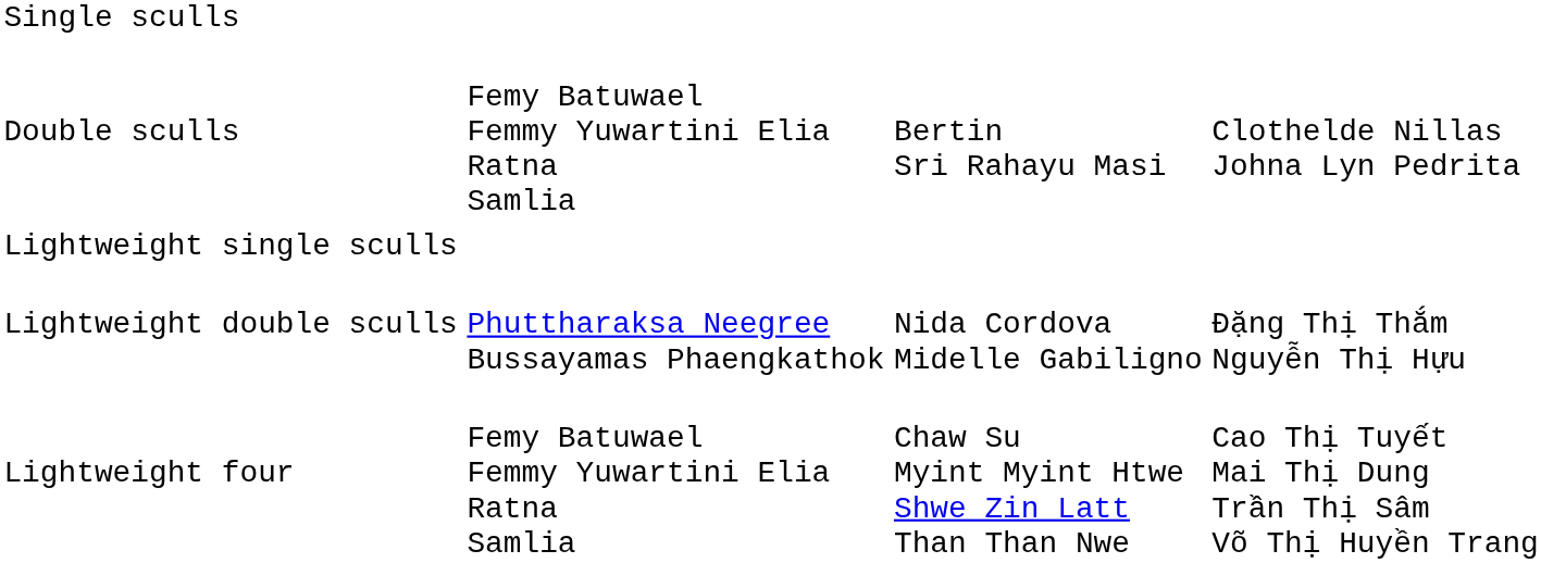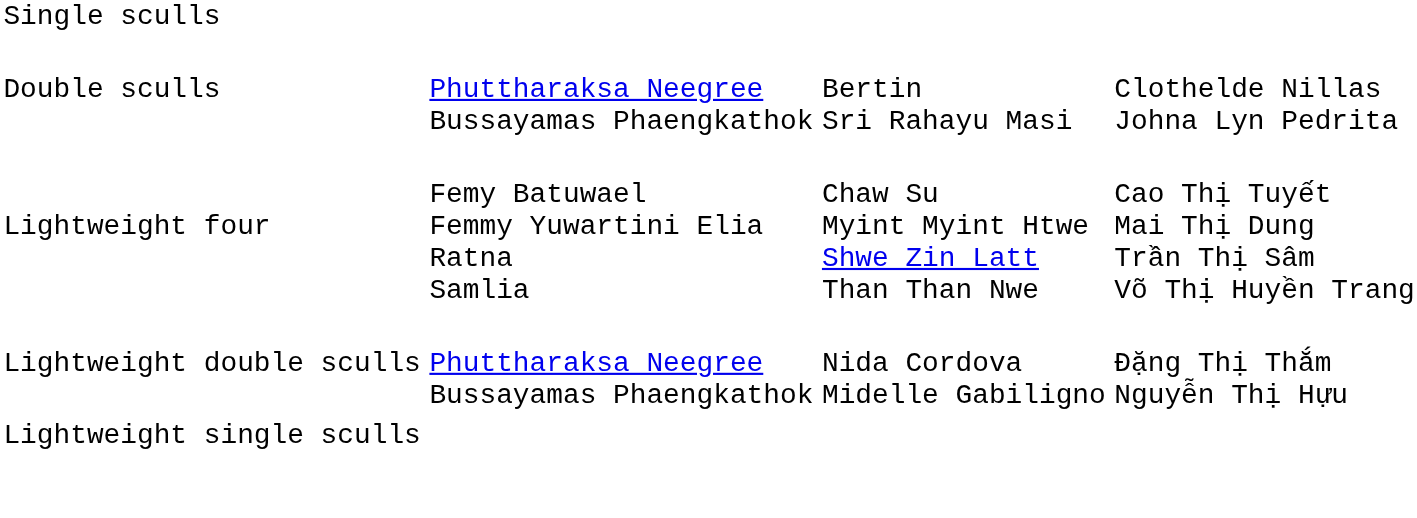 <table>
 <tr>
 <td>Single sculls</td>
 <td></td>
 <td></td>
 <td></td>
 </tr>
 <tr>
 <td>Double sculls</td>
-<td><br>Femy Batuwael<br>Femmy Yuwartini Elia<br>Ratna<br>Samlia</td>
+<td nowrap=true><br><a href='#'>Phuttharaksa Neegree</a><br>Bussayamas Phaengkathok</td>
 <td><br>Bertin<br>Sri Rahayu Masi</td>
 <td><br>Clothelde Nillas<br>Johna Lyn Pedrita</td>
 </tr>
 <tr>
-<td>Lightweight single sculls</td>
-<td></td>
-<td></td>
-<td></td>
+<td>Lightweight four</td>
+<td><br>Femy Batuwael<br>Femmy Yuwartini Elia<br>Ratna<br>Samlia</td>
+<td><br>Chaw Su<br>Myint Myint Htwe<br><a href='#'>Shwe Zin Latt</a><br>Than Than Nwe</td>
+<td nowrap=true><br>Cao Thị Tuyết<br>Mai Thị Dung<br>Trần Thị Sâm<br>Võ Thị Huyền Trang</td>
 </tr>
 <tr>
 <td>Lightweight double sculls</td>
 <td><br><a href='#'>Phuttharaksa Neegree</a><br>Bussayamas Phaengkathok</td>
 <td nowrap=true><br>Nida Cordova<br>Midelle Gabiligno</td>
 <td><br>Đặng Thị Thắm<br>Nguyễn Thị Hựu</td>
 </tr>
 <tr>
-<td>Lightweight four</td>
-<td><br>Femy Batuwael<br>Femmy Yuwartini Elia<br>Ratna<br>Samlia</td>
-<td><br>Chaw Su<br>Myint Myint Htwe<br><a href='#'>Shwe Zin Latt</a><br>Than Than Nwe</td>
-<td nowrap=true><br>Cao Thị Tuyết<br>Mai Thị Dung<br>Trần Thị Sâm<br>Võ Thị Huyền Trang</td>
+<td>Lightweight single sculls</td>
+<td></td>
+<td></td>
+<td></td>
 </tr>
 </table>
